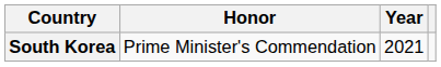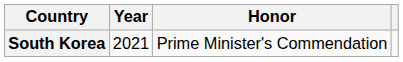 <table class="wikitable plainrowheaders sortable">
 <tr>
 <th scope="col">Country</th>
+<th scope="col">Year</th>
 <th scope="col">Honor</th>
-<th scope="col">Year</th>
 <th scope="col" class="unsortable"></th>
 </tr>
 <tr>
 <th scope="row">South Korea</th>
+<td style="text-align:center">2021</td>
 <td>Prime Minister's Commendation</td>
-<td style="text-align:center">2021</td>
 <td style="text-align:center"></td>
 </tr>
 </table>
